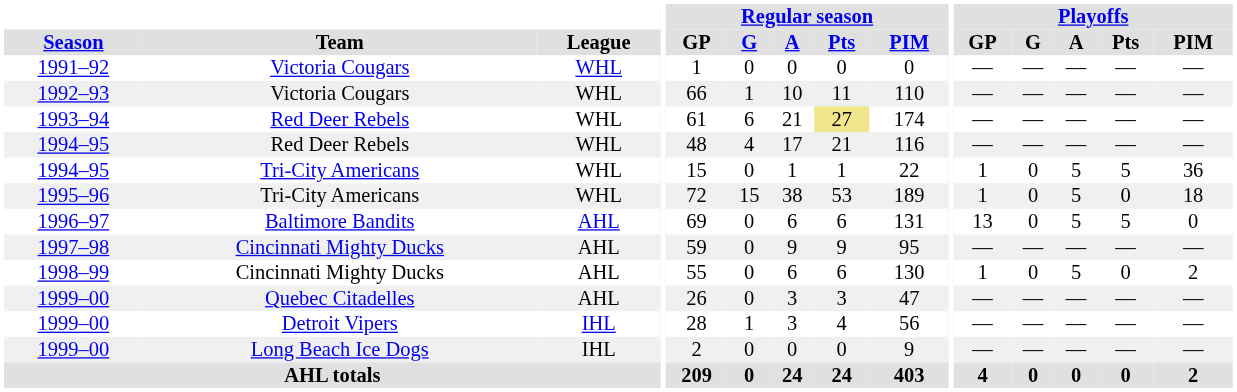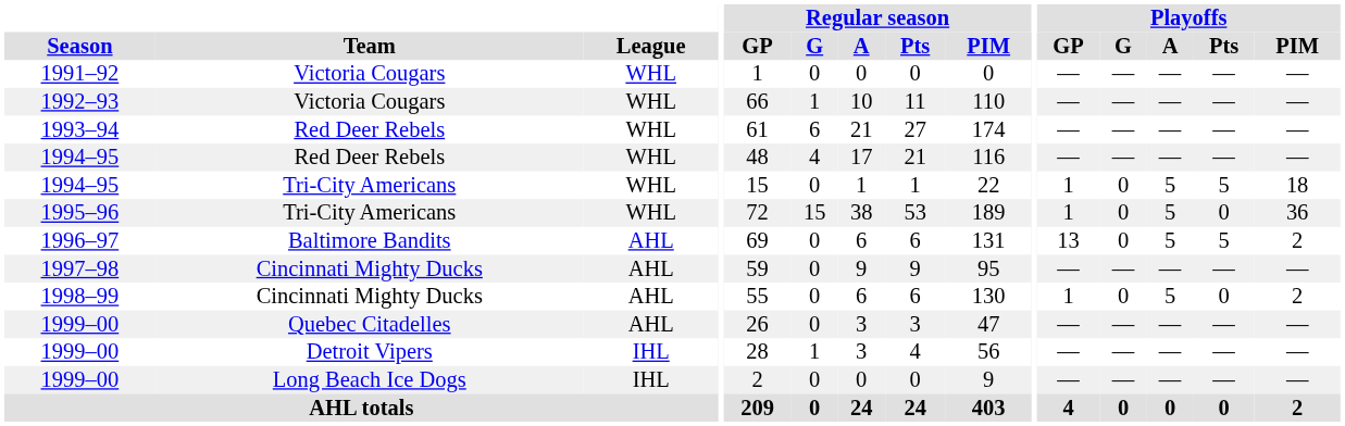 <table border="0" cellpadding="1" cellspacing="0" style="text-align:center; width:60em">
 <tr bgcolor="#e0e0e0">
 <th colspan="3" bgcolor="#ffffff"></th>
 <th rowspan="99" bgcolor="#ffffff"></th>
 <th colspan="5"><a href='#'>Regular season</a></th>
 <th rowspan="99" bgcolor="#ffffff"></th>
 <th colspan="5"><a href='#'>Playoffs</a></th>
 </tr>
 <tr bgcolor="#e0e0e0">
 <th><a href='#'>Season</a></th>
 <th>Team</th>
 <th>League</th>
 <th>GP</th>
 <th><a href='#'>G</a></th>
 <th><a href='#'>A</a></th>
 <th><a href='#'>Pts</a></th>
 <th><a href='#'>PIM</a></th>
 <th>GP</th>
 <th>G</th>
 <th>A</th>
 <th>Pts</th>
 <th>PIM</th>
 </tr>
 <tr>
 <td><a href='#'>1991–92</a></td>
 <td><a href='#'>Victoria Cougars</a></td>
 <td><a href='#'>WHL</a></td>
 <td>1</td>
 <td>0</td>
 <td>0</td>
 <td>0</td>
 <td>0</td>
 <td>—</td>
 <td>—</td>
 <td>—</td>
 <td>—</td>
 <td>—</td>
 </tr>
 <tr bgcolor="#f0f0f0">
 <td><a href='#'>1992–93</a></td>
 <td>Victoria Cougars</td>
 <td>WHL</td>
 <td>66</td>
 <td>1</td>
 <td>10</td>
 <td>11</td>
 <td>110</td>
 <td>—</td>
 <td>—</td>
 <td>—</td>
 <td>—</td>
 <td>—</td>
 </tr>
 <tr>
 <td><a href='#'>1993–94</a></td>
 <td><a href='#'>Red Deer Rebels</a></td>
 <td>WHL</td>
 <td>61</td>
 <td>6</td>
 <td>21</td>
-<td style="background: khaki;">27</td>
+<td>27</td>
 <td>174</td>
 <td>—</td>
 <td>—</td>
 <td>—</td>
 <td>—</td>
 <td>—</td>
 </tr>
 <tr bgcolor="#f0f0f0">
 <td><a href='#'>1994–95</a></td>
 <td>Red Deer Rebels</td>
 <td>WHL</td>
 <td>48</td>
 <td>4</td>
 <td>17</td>
 <td>21</td>
 <td>116</td>
 <td>—</td>
 <td>—</td>
 <td>—</td>
 <td>—</td>
 <td>—</td>
 </tr>
 <tr>
 <td><a href='#'>1994–95</a></td>
 <td><a href='#'>Tri-City Americans</a></td>
 <td>WHL</td>
 <td>15</td>
 <td>0</td>
 <td>1</td>
 <td>1</td>
 <td>22</td>
 <td>1</td>
 <td>0</td>
 <td>5</td>
 <td>5</td>
-<td>36</td>
+<td>18</td>
 </tr>
 <tr bgcolor="#f0f0f0">
 <td><a href='#'>1995–96</a></td>
 <td>Tri-City Americans</td>
 <td>WHL</td>
 <td>72</td>
 <td>15</td>
 <td>38</td>
 <td>53</td>
 <td>189</td>
 <td>1</td>
 <td>0</td>
 <td>5</td>
 <td>0</td>
-<td>18</td>
+<td>36</td>
 </tr>
 <tr>
 <td><a href='#'>1996–97</a></td>
 <td><a href='#'>Baltimore Bandits</a></td>
 <td><a href='#'>AHL</a></td>
 <td>69</td>
 <td>0</td>
 <td>6</td>
 <td>6</td>
 <td>131</td>
 <td>13</td>
 <td>0</td>
 <td>5</td>
 <td>5</td>
-<td>0</td>
+<td>2</td>
 </tr>
 <tr bgcolor="#f0f0f0">
 <td><a href='#'>1997–98</a></td>
 <td><a href='#'>Cincinnati Mighty Ducks</a></td>
 <td>AHL</td>
 <td>59</td>
 <td>0</td>
 <td>9</td>
 <td>9</td>
 <td>95</td>
 <td>—</td>
 <td>—</td>
 <td>—</td>
 <td>—</td>
 <td>—</td>
 </tr>
 <tr>
 <td><a href='#'>1998–99</a></td>
 <td>Cincinnati Mighty Ducks</td>
 <td>AHL</td>
 <td>55</td>
 <td>0</td>
 <td>6</td>
 <td>6</td>
 <td>130</td>
 <td>1</td>
 <td>0</td>
 <td>5</td>
 <td>0</td>
 <td>2</td>
 </tr>
 <tr bgcolor="#f0f0f0">
 <td><a href='#'>1999–00</a></td>
 <td><a href='#'>Quebec Citadelles</a></td>
 <td>AHL</td>
 <td>26</td>
 <td>0</td>
 <td>3</td>
 <td>3</td>
 <td>47</td>
 <td>—</td>
 <td>—</td>
 <td>—</td>
 <td>—</td>
 <td>—</td>
 </tr>
 <tr>
 <td><a href='#'>1999–00</a></td>
 <td><a href='#'>Detroit Vipers</a></td>
 <td><a href='#'>IHL</a></td>
 <td>28</td>
 <td>1</td>
 <td>3</td>
 <td>4</td>
 <td>56</td>
 <td>—</td>
 <td>—</td>
 <td>—</td>
 <td>—</td>
 <td>—</td>
 </tr>
 <tr bgcolor="#f0f0f0">
 <td><a href='#'>1999–00</a></td>
 <td><a href='#'>Long Beach Ice Dogs</a></td>
 <td>IHL</td>
 <td>2</td>
 <td>0</td>
 <td>0</td>
 <td>0</td>
 <td>9</td>
 <td>—</td>
 <td>—</td>
 <td>—</td>
 <td>—</td>
 <td>—</td>
 </tr>
 <tr>
 </tr>
 <tr ALIGN="center" bgcolor="#e0e0e0">
 <th colspan="3">AHL totals</th>
 <th ALIGN="center">209</th>
 <th ALIGN="center">0</th>
 <th ALIGN="center">24</th>
 <th ALIGN="center">24</th>
 <th ALIGN="center">403</th>
 <th ALIGN="center">4</th>
 <th ALIGN="center">0</th>
 <th ALIGN="center">0</th>
 <th ALIGN="center">0</th>
 <th ALIGN="center">2</th>
 </tr>
 </table>
